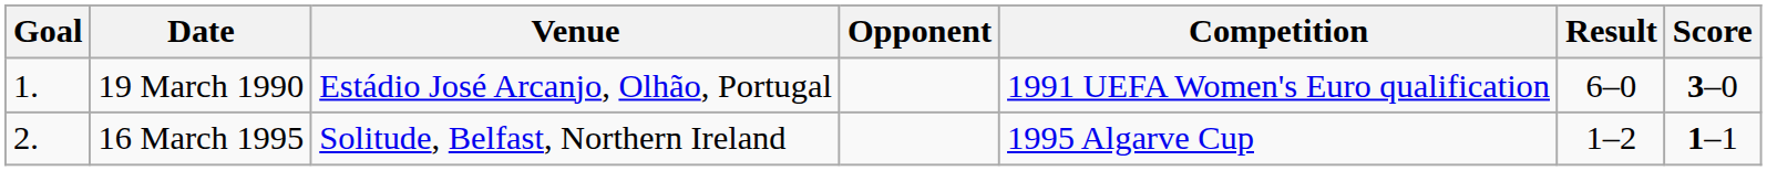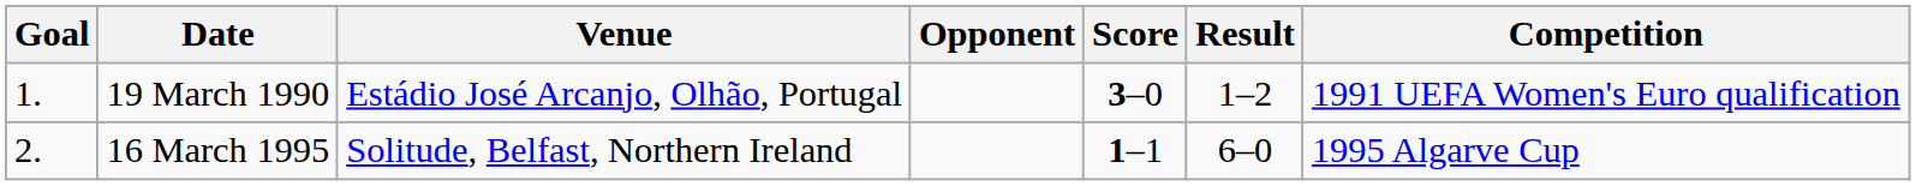 <table class="wikitable">
 <tr>
 <th>Goal</th>
 <th>Date</th>
 <th>Venue</th>
 <th>Opponent</th>
+<th>Score</th>
+<th>Result</th>
 <th>Competition</th>
-<th>Result</th>
-<th>Score</th>
 </tr>
 <tr>
 <td>1.</td>
 <td>19 March 1990</td>
 <td><a href='#'>Estádio José Arcanjo</a>, <a href='#'>Olhão</a>, Portugal</td>
 <td></td>
+<td align=center><strong>3</strong>–0</td>
+<td align=center>1–2</td>
 <td><a href='#'>1991 UEFA Women's Euro qualification</a></td>
-<td align=center>6–0</td>
-<td align=center><strong>3</strong>–0</td>
 </tr>
 <tr>
 <td>2.</td>
 <td>16 March 1995</td>
 <td><a href='#'>Solitude</a>, <a href='#'>Belfast</a>, Northern Ireland</td>
 <td></td>
+<td align=center><strong>1</strong>–1</td>
+<td align=center>6–0</td>
 <td><a href='#'>1995 Algarve Cup</a></td>
-<td align=center>1–2</td>
-<td align=center><strong>1</strong>–1</td>
 </tr>
 </table>
